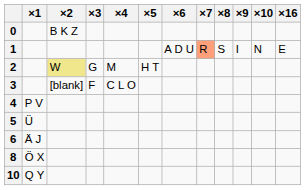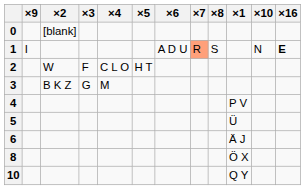 <table class="wikitable floatright">
 <tr>
 <th></th>
-<th>×1</th>
+<th>×9</th>
 <th>×2</th>
 <th>×3</th>
 <th>×4</th>
 <th>×5</th>
 <th>×6</th>
 <th>×7</th>
 <th>×8</th>
-<th>×9</th>
+<th>×1</th>
 <th>×10</th>
 <th>×16</th>
 </tr>
 <tr>
 <th>0</th>
 <td></td>
-<td>B K Z</td>
+<td>[blank]</td>
 <td></td>
 <td></td>
 <td></td>
 <td></td>
 <td></td>
 <td></td>
 <td></td>
 <td></td>
 <td></td>
 </tr>
 <tr>
 <th>1</th>
-<td></td>
+<td>I</td>
 <td></td>
 <td></td>
 <td></td>
 <td></td>
 <td>A D U</td>
 <td style="background: lightsalmon;">R</td>
 <td>S</td>
-<td>I</td>
+<td></td>
 <td>N</td>
-<td>E</td>
+<td><strong>E</strong></td>
 </tr>
 <tr>
 <th>2</th>
 <td></td>
-<td style="background: khaki;">W</td>
-<td>G</td>
-<td>M</td>
+<td>W</td>
+<td>F</td>
+<td>C L O</td>
 <td>H T</td>
 <td></td>
 <td></td>
 <td></td>
 <td></td>
 <td></td>
 <td></td>
 </tr>
 <tr>
 <th>3</th>
 <td></td>
-<td>[blank]</td>
-<td>F</td>
-<td>C L O</td>
+<td>B K Z</td>
+<td>G</td>
+<td>M</td>
 <td></td>
 <td></td>
 <td></td>
 <td></td>
 <td></td>
 <td></td>
 <td></td>
 </tr>
 <tr>
 <th>4</th>
-<td>P V</td>
 <td></td>
 <td></td>
 <td></td>
 <td></td>
 <td></td>
 <td></td>
 <td></td>
 <td></td>
+<td>P V</td>
 <td></td>
 <td></td>
 </tr>
 <tr>
 <th>5</th>
-<td>Ü</td>
 <td></td>
 <td></td>
 <td></td>
 <td></td>
 <td></td>
 <td></td>
 <td></td>
 <td></td>
+<td>Ü</td>
 <td></td>
 <td></td>
 </tr>
 <tr>
 <th>6</th>
-<td>Ä J</td>
 <td></td>
 <td></td>
 <td></td>
 <td></td>
 <td></td>
 <td></td>
 <td></td>
 <td></td>
+<td>Ä J</td>
 <td></td>
 <td></td>
 </tr>
 <tr>
 <th>8</th>
-<td>Ö X</td>
 <td></td>
 <td></td>
 <td></td>
 <td></td>
 <td></td>
 <td></td>
 <td></td>
 <td></td>
+<td>Ö X</td>
 <td></td>
 <td></td>
 </tr>
 <tr>
 <th>10</th>
-<td>Q Y</td>
 <td></td>
 <td></td>
 <td></td>
 <td></td>
 <td></td>
 <td></td>
 <td></td>
 <td></td>
+<td>Q Y</td>
 <td></td>
 <td></td>
 </tr>
 </table>
